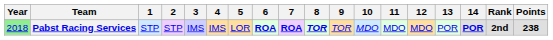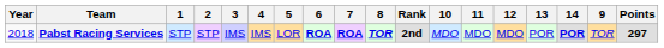 <table class="wikitable" style="text-align:center; font-size:90%">
 <tr>
 <th>Year</th>
 <th>Team</th>
 <th>1</th>
 <th>2</th>
 <th>3</th>
 <th>4</th>
 <th>5</th>
 <th>6</th>
 <th>7</th>
 <th>8</th>
-<th>9</th>
+<th>Rank</th>
 <th>10</th>
 <th>11</th>
 <th>12</th>
 <th>13</th>
 <th>14</th>
-<th>Rank</th>
+<th>9</th>
 <th>Points</th>
 </tr>
 <tr>
-<td style="background: lightgreen;"><a href='#'>2018</a></td>
+<td><a href='#'>2018</a></td>
 <th><a href='#'>Pabst Racing Services</a></th>
 <td style="background:#CFEAFF;"><a href='#'>STP</a><br></td>
 <td style="background:#EFCFFF;"><a href='#'>STP</a><br></td>
 <td style="background:#CFCFFF;"><a href='#'>IMS</a><br></td>
 <td style="background:#FFDF9F;"><a href='#'>IMS</a><br></td>
 <td style="background:#FFDF9F;"><a href='#'>LOR</a><br></td>
 <td style="background:#DFFFDF;"><strong><a href='#'>ROA</a></strong><br></td>
 <td style="background:#EFCFFF;"><strong><a href='#'>ROA</a></strong><br></td>
 <td style="background:#DFFFDF;"><strong><em><a href='#'>TOR</a></em><br></strong></td>
-<td style="background:#FFDF9F;"><em><a href='#'>TOR</a></em><br></td>
+<th style="background:#DFDFDF;">2nd</th>
 <td style="background:#CFEAFF;"><em><a href='#'>MDO</a></em><br></td>
 <td style="background:#DFFFDF;"><a href='#'>MDO</a><br></td>
 <td style="background:#FFDF9F;"><a href='#'>MDO</a><br></td>
 <td style="background:#DFFFDF;"><a href='#'>POR</a><br></td>
 <td style="background:#DFDFDF;"><strong><a href='#'>POR</a></strong><br></td>
-<th style="background:#DFDFDF;">2nd</th>
-<th style="background:#DFDFDF;">238</th>
+<td style="background:#FFDF9F;"><em><a href='#'>TOR</a></em><br></td>
+<th style="background:#DFDFDF;">297</th>
 </tr>
 </table>
